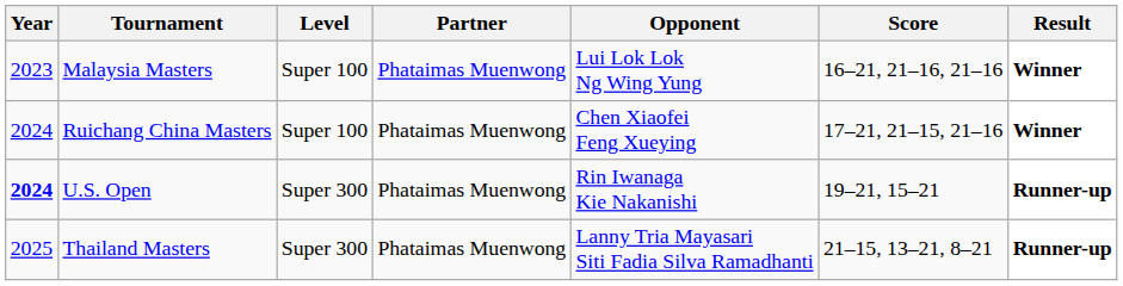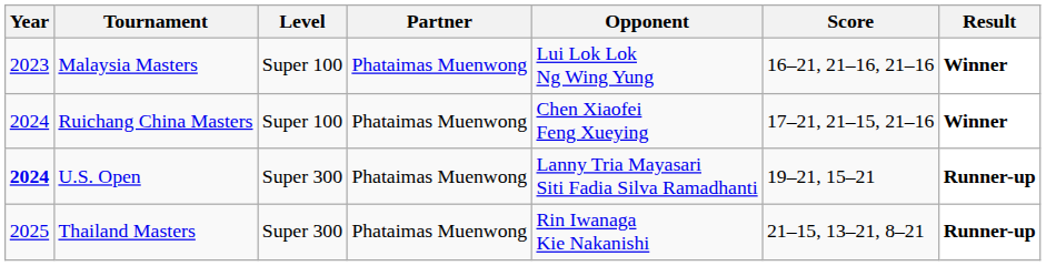 <table class="sortable wikitable" style="font-size: 90%;">
 <tr>
 <th>Year</th>
 <th>Tournament</th>
 <th>Level</th>
 <th>Partner</th>
 <th>Opponent</th>
 <th>Score</th>
 <th>Result</th>
 </tr>
 <tr>
 <td align="center"><a href='#'>2023</a></td>
 <td align="left"><a href='#'>Malaysia Masters</a></td>
 <td align="left">Super 100</td>
 <td align="left"> <a href='#'>Phataimas Muenwong</a></td>
 <td align="left"> <a href='#'>Lui Lok Lok</a><br> <a href='#'>Ng Wing Yung</a></td>
 <td align="left">16–21, 21–16, 21–16</td>
 <td style="text-align:left; background:white"> <strong>Winner</strong></td>
 </tr>
 <tr>
 <td align="center"><a href='#'>2024</a></td>
 <td align="left"><a href='#'>Ruichang China Masters</a></td>
 <td align="left">Super 100</td>
 <td align="left"> Phataimas Muenwong</td>
 <td align="left"> <a href='#'>Chen Xiaofei</a><br> <a href='#'>Feng Xueying</a></td>
 <td align="left">17–21, 21–15, 21–16</td>
 <td style="text-align:left; background:white"> <strong>Winner</strong></td>
 </tr>
 <tr>
 <td align="center"><strong><a href='#'>2024</a></strong></td>
 <td align="left"><a href='#'>U.S. Open</a></td>
 <td align="left">Super 300</td>
 <td align="left"> Phataimas Muenwong</td>
-<td align="left"> <a href='#'>Rin Iwanaga</a><br> <a href='#'>Kie Nakanishi</a></td>
+<td align="left"> <a href='#'>Lanny Tria Mayasari</a><br> <a href='#'>Siti Fadia Silva Ramadhanti</a></td>
 <td align="left">19–21, 15–21</td>
 <td style="text-align:left; background:white"><strong> Runner-up</strong></td>
 </tr>
 <tr>
 <td align="center"><a href='#'>2025</a></td>
 <td align="left"><a href='#'>Thailand Masters</a></td>
 <td align="left">Super 300</td>
 <td align="left"> Phataimas Muenwong</td>
-<td align="left"> <a href='#'>Lanny Tria Mayasari</a><br> <a href='#'>Siti Fadia Silva Ramadhanti</a></td>
+<td align="left"> <a href='#'>Rin Iwanaga</a><br> <a href='#'>Kie Nakanishi</a></td>
 <td align="left">21–15, 13–21, 8–21</td>
 <td style="text-align:left; background: white"><strong> Runner-up</strong></td>
 </tr>
 </table>
